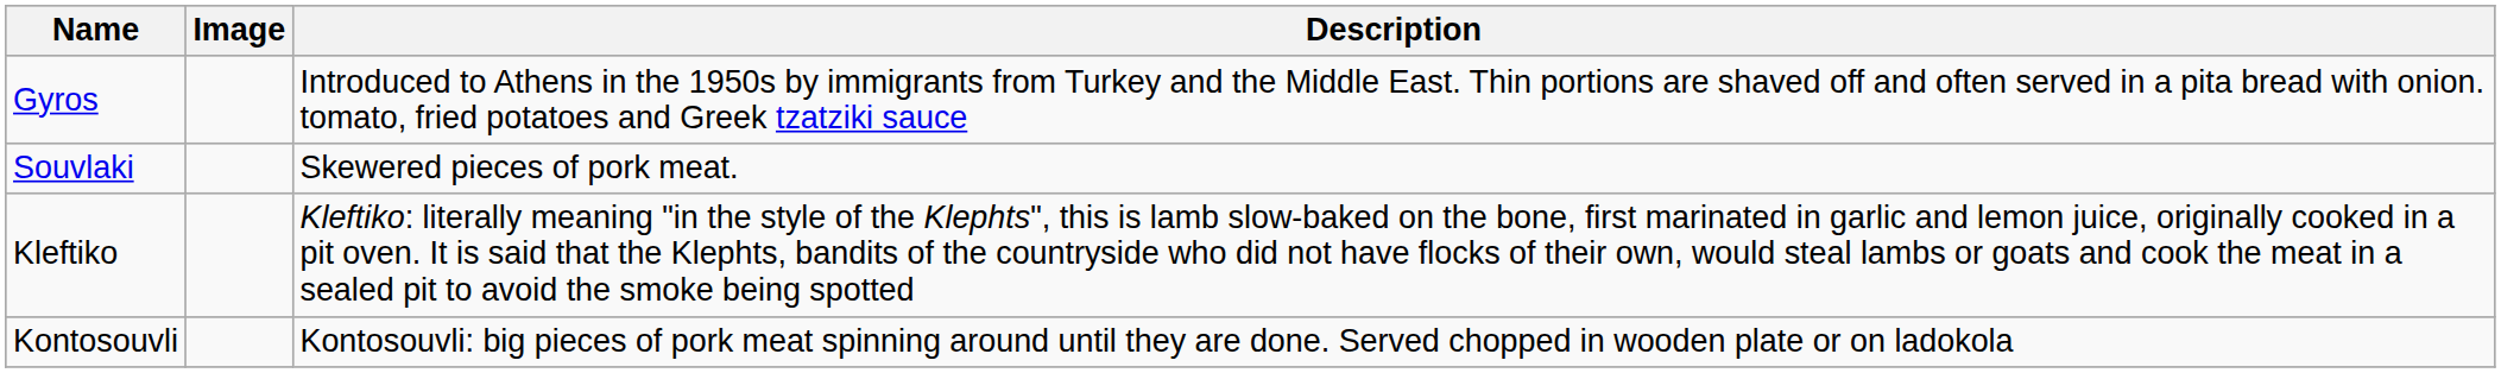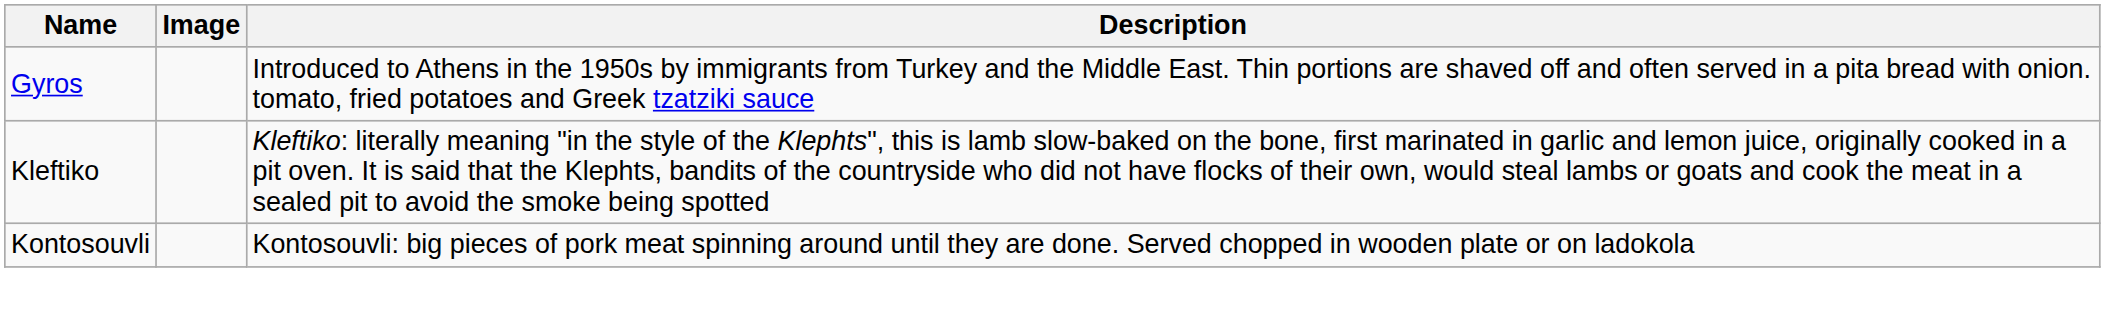 <table class="wikitable sortable">
 <tr>
 <th>Name</th>
 <th class="unsortable">Image</th>
 <th>Description</th>
 </tr>
 <tr>
 <td><a href='#'>Gyros</a></td>
 <td></td>
 <td>Introduced to Athens in the 1950s by immigrants from Turkey and the Middle East. Thin portions are shaved off and often served in a pita bread with onion. tomato, fried potatoes and Greek <a href='#'>tzatziki sauce</a></td>
 </tr>
 <tr>
-<td><a href='#'>Souvlaki</a></td>
-<td></td>
-<td>Skewered pieces of pork meat.</td>
-</tr>
-<tr>
 <td>Kleftiko</td>
 <td></td>
 <td><em>Kleftiko</em>: literally meaning "in the style of the <em>Klephts</em>", this is lamb slow-baked on the bone, first marinated in garlic and lemon juice, originally cooked in a pit oven. It is said that the Klephts, bandits of the countryside who did not have flocks of their own, would steal lambs or goats and cook the meat in a sealed pit to avoid the smoke being spotted</td>
 </tr>
 <tr>
 <td>Kontosouvli</td>
 <td></td>
 <td>Kontosouvli: big pieces of pork meat spinning around until they are done. Served chopped in wooden plate or on ladokola</td>
 </tr>
 </table>
